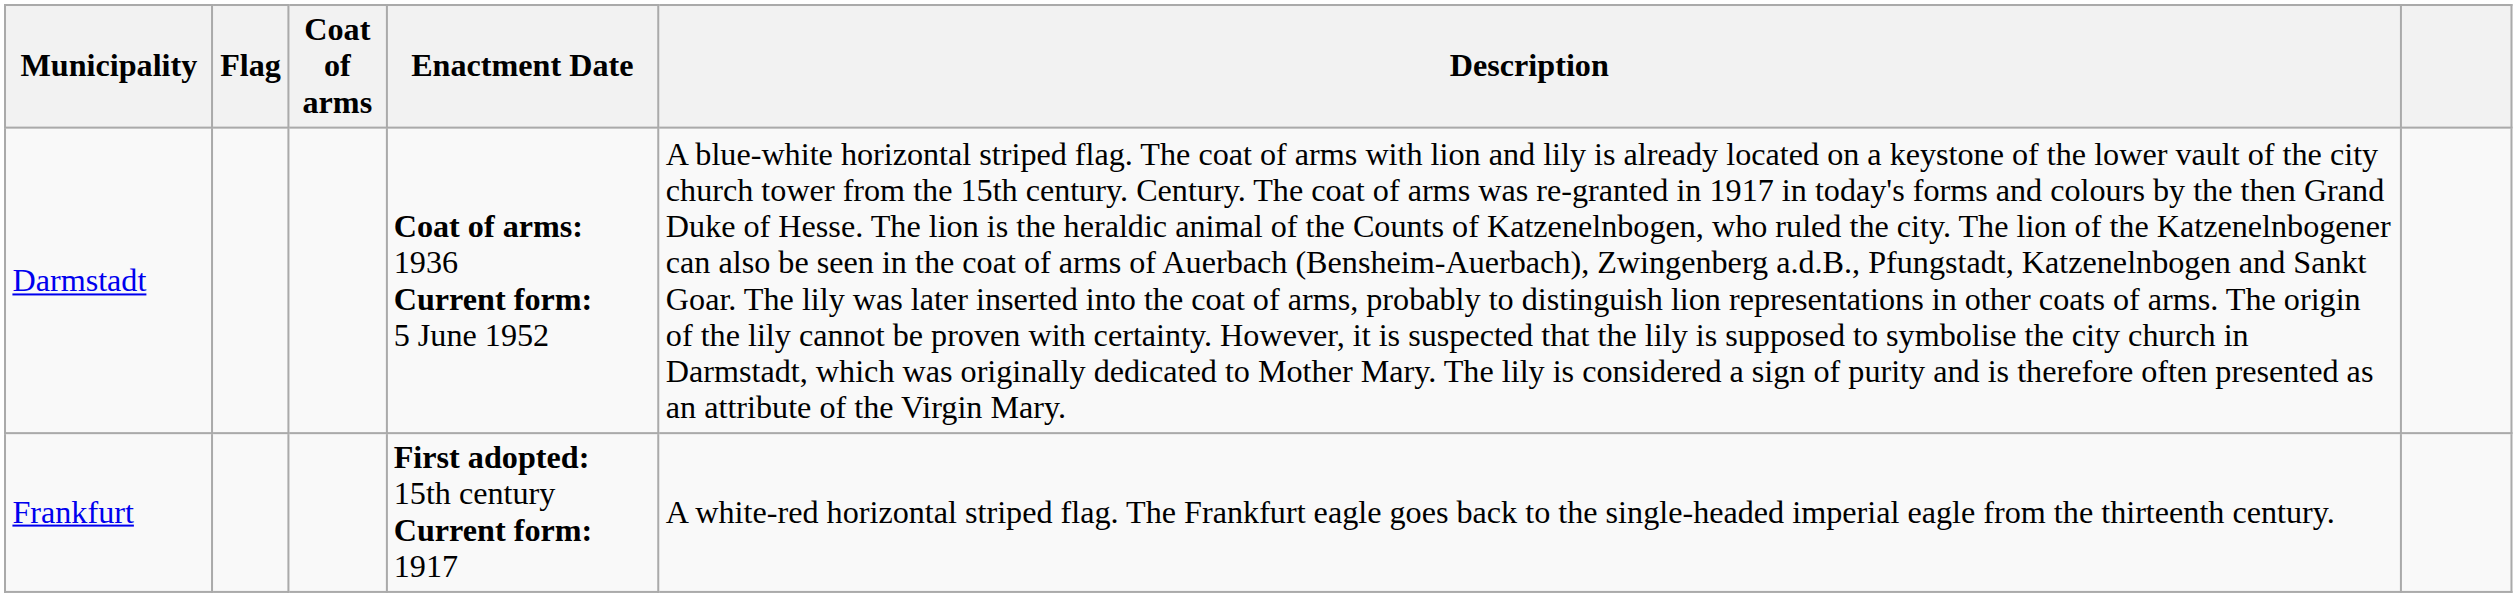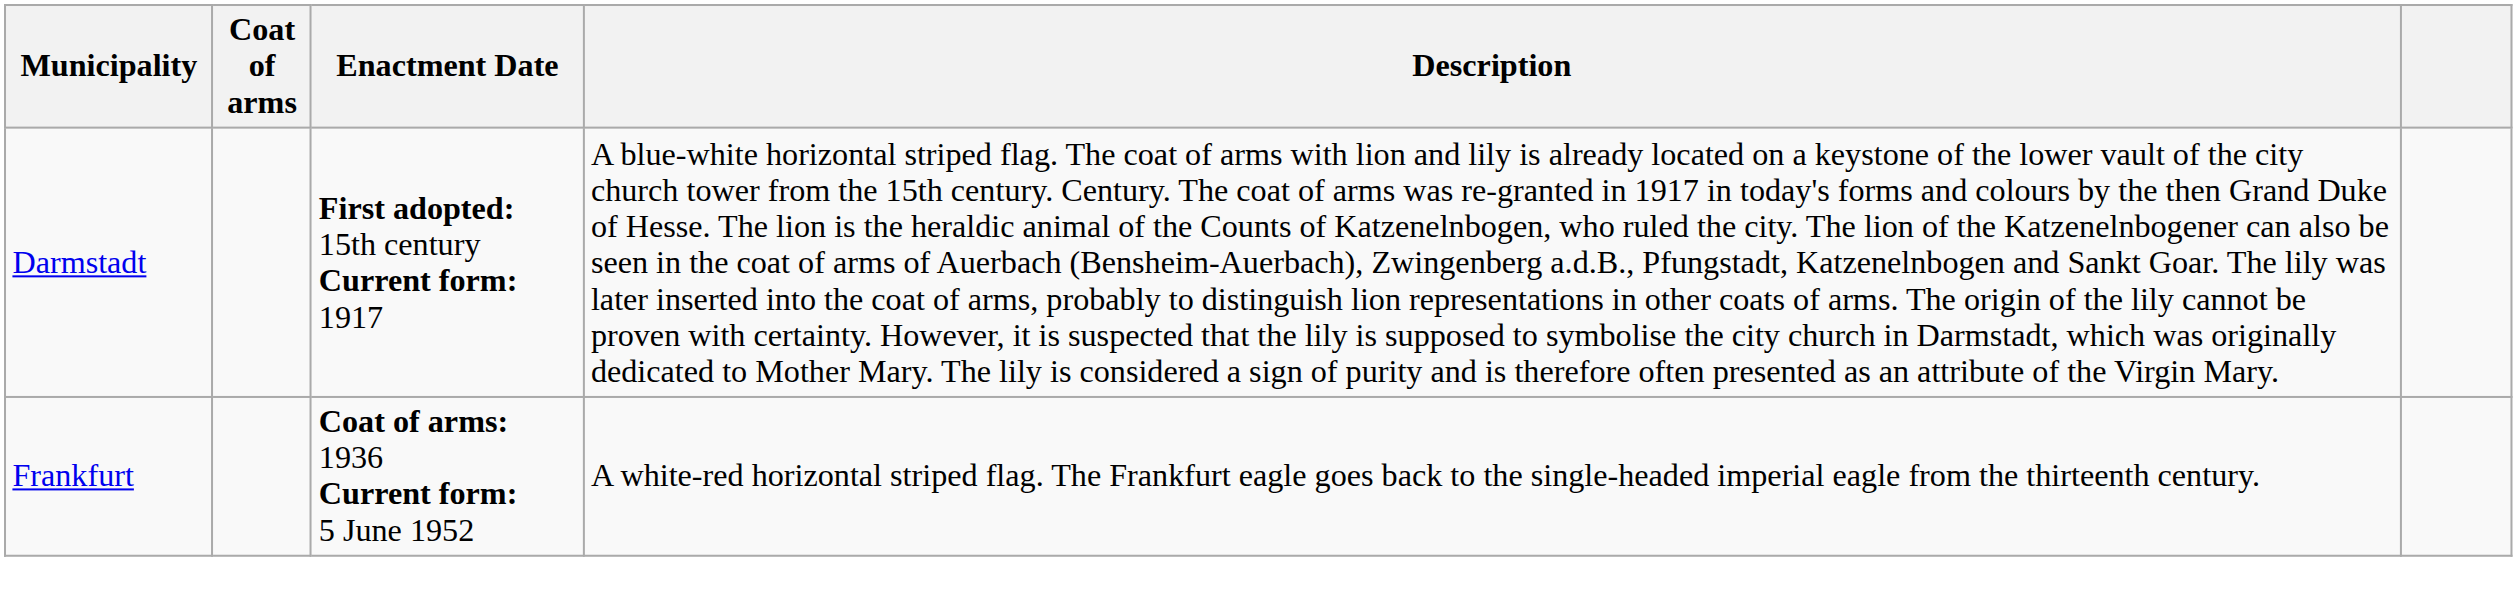 <table class="wikitable">
 <tr>
 <th style="width:12ch;">Municipality</th>
-<th>Flag</th>
 <th>Coat of arms</th>
 <th style="width:16ch;">Enactment Date</th>
 <th>Description</th>
 <th style="width:6ch;"></th>
 </tr>
 <tr>
 <td><a href='#'>Darmstadt</a></td>
-<td><br></td>
 <td></td>
-<td><strong>Coat of arms:</strong><br>1936<br><strong>Current form:</strong><br> 5 June 1952</td>
+<td><strong>First adopted:</strong><br>15th century<br><strong>Current form:</strong><br> 1917</td>
 <td>A blue-white horizontal striped flag. The coat of arms with lion and lily is already located on a keystone of the lower vault of the city church tower from the 15th century. Century. The coat of arms was re-granted in 1917 in today's forms and colours by the then Grand Duke of Hesse. The lion is the heraldic animal of the Counts of Katzenelnbogen, who ruled the city. The lion of the Katzenelnbogener can also be seen in the coat of arms of Auerbach (Bensheim-Auerbach), Zwingenberg a.d.B., Pfungstadt, Katzenelnbogen and Sankt Goar. The lily was later inserted into the coat of arms, probably to distinguish lion representations in other coats of arms. The origin of the lily cannot be proven with certainty. However, it is suspected that the lily is supposed to symbolise the city church in Darmstadt, which was originally dedicated to Mother Mary. The lily is considered a sign of purity and is therefore often presented as an attribute of the Virgin Mary.</td>
 <td></td>
 </tr>
 <tr>
 <td><a href='#'>Frankfurt</a></td>
-<td><br><br></td>
 <td></td>
-<td><strong>First adopted:</strong><br>15th century<br><strong>Current form:</strong><br> 1917</td>
+<td><strong>Coat of arms:</strong><br>1936<br><strong>Current form:</strong><br> 5 June 1952</td>
 <td>A white-red horizontal striped flag. The Frankfurt eagle goes back to the single-headed imperial eagle from the thirteenth century.</td>
 <td></td>
 </tr>
 </table>
